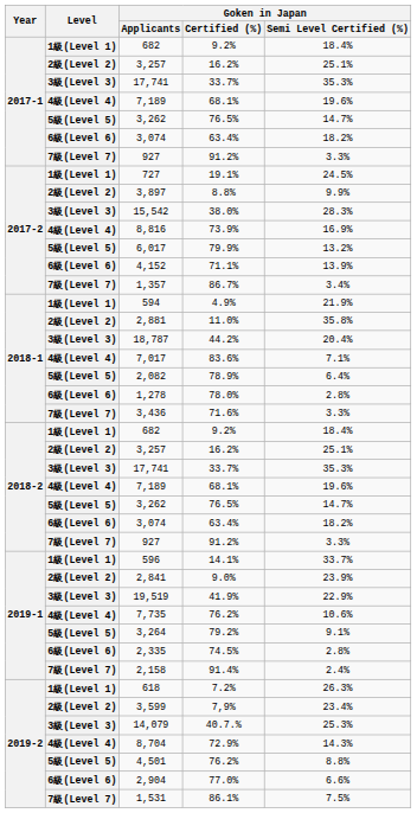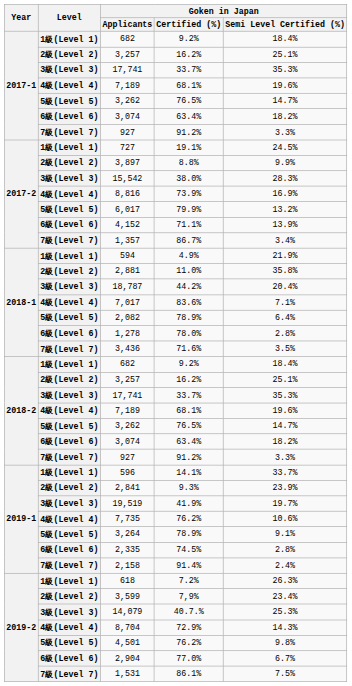 <table class="wikitable" style="text-align:center; ">
 <tr>
 <th rowspan="2">Year</th>
 <th rowspan="2">Level</th>
 <th colspan="3">Goken in Japan</th>
 </tr>
 <tr>
 <th>Applicants</th>
 <th>Certified (%)</th>
 <th>Semi Level Certified (%)</th>
 </tr>
 <tr>
 <th rowspan="7">2017-1</th>
 <th>1級(Level 1)</th>
 <td>682</td>
 <td>9.2%</td>
 <td>18.4%</td>
 </tr>
 <tr>
 <th>2級(Level 2)</th>
 <td>3,257</td>
 <td>16.2%</td>
 <td>25.1%</td>
 </tr>
 <tr>
 <th>3級(Level 3)</th>
 <td>17,741</td>
 <td>33.7%</td>
 <td>35.3%</td>
 </tr>
 <tr>
 <th>4級(Level 4)</th>
 <td>7,189</td>
 <td>68.1%</td>
 <td>19.6%</td>
 </tr>
 <tr>
 <th>5級(Level 5)</th>
 <td>3,262</td>
 <td>76.5%</td>
 <td>14.7%</td>
 </tr>
 <tr>
 <th>6級(Level 6)</th>
 <td>3,074</td>
 <td>63.4%</td>
 <td>18.2%</td>
 </tr>
 <tr>
 <th>7級(Level 7)</th>
 <td>927</td>
 <td>91.2%</td>
 <td>3.3%</td>
 </tr>
 <tr>
 <th rowspan="7">2017-2</th>
 <th>1級(Level 1)</th>
 <td>727</td>
 <td>19.1%</td>
 <td>24.5%</td>
 </tr>
 <tr>
 <th>2級(Level 2)</th>
 <td>3,897</td>
 <td>8.8%</td>
 <td>9.9%</td>
 </tr>
 <tr>
 <th>3級(Level 3)</th>
 <td>15,542</td>
 <td>38.0%</td>
 <td>28.3%</td>
 </tr>
 <tr>
 <th>4級(Level 4)</th>
 <td>8,816</td>
 <td>73.9%</td>
 <td>16.9%</td>
 </tr>
 <tr>
 <th>5級(Level 5)</th>
 <td>6,017</td>
 <td>79.9%</td>
 <td>13.2%</td>
 </tr>
 <tr>
 <th>6級(Level 6)</th>
 <td>4,152</td>
 <td>71.1%</td>
 <td>13.9%</td>
 </tr>
 <tr>
 <th>7級(Level 7)</th>
 <td>1,357</td>
 <td>86.7%</td>
 <td>3.4%</td>
 </tr>
 <tr>
 <th rowspan="7">2018-1</th>
 <th>1級(Level 1)</th>
 <td>594</td>
 <td>4.9%</td>
 <td>21.9%</td>
 </tr>
 <tr>
 <th>2級(Level 2)</th>
 <td>2,881</td>
 <td>11.0%</td>
 <td>35.8%</td>
 </tr>
 <tr>
 <th>3級(Level 3)</th>
 <td>18,787</td>
 <td>44.2%</td>
 <td>20.4%</td>
 </tr>
 <tr>
 <th>4級(Level 4)</th>
 <td>7,017</td>
 <td>83.6%</td>
 <td>7.1%</td>
 </tr>
 <tr>
 <th>5級(Level 5)</th>
 <td>2,082</td>
 <td>78.9%</td>
 <td>6.4%</td>
 </tr>
 <tr>
 <th>6級(Level 6)</th>
 <td>1,278</td>
 <td>78.0%</td>
 <td>2.8%</td>
 </tr>
 <tr>
 <th>7級(Level 7)</th>
 <td>3,436</td>
 <td>71.6%</td>
-<td>3.3%</td>
+<td>3.5%</td>
 </tr>
 <tr>
 <th rowspan="7">2018-2</th>
 <th>1級(Level 1)</th>
 <td>682</td>
 <td>9.2%</td>
 <td>18.4%</td>
 </tr>
 <tr>
 <th>2級(Level 2)</th>
 <td>3,257</td>
 <td>16.2%</td>
 <td>25.1%</td>
 </tr>
 <tr>
 <th>3級(Level 3)</th>
 <td>17,741</td>
 <td>33.7%</td>
 <td>35.3%</td>
 </tr>
 <tr>
 <th>4級(Level 4)</th>
 <td>7,189</td>
 <td>68.1%</td>
 <td>19.6%</td>
 </tr>
 <tr>
 <th>5級(Level 5)</th>
 <td>3,262</td>
 <td>76.5%</td>
 <td>14.7%</td>
 </tr>
 <tr>
 <th>6級(Level 6)</th>
 <td>3,074</td>
 <td>63.4%</td>
 <td>18.2%</td>
 </tr>
 <tr>
 <th>7級(Level 7)</th>
 <td>927</td>
 <td>91.2%</td>
 <td>3.3%</td>
 </tr>
 <tr>
 <th rowspan="7">2019-1</th>
 <th>1級(Level 1)</th>
 <td>596</td>
 <td>14.1%</td>
 <td>33.7%</td>
 </tr>
 <tr>
 <th>2級(Level 2)</th>
 <td>2,841</td>
-<td>9.0%</td>
+<td>9.3%</td>
 <td>23.9%</td>
 </tr>
 <tr>
 <th>3級(Level 3)</th>
 <td>19,519</td>
 <td>41.9%</td>
-<td>22.9%</td>
+<td>19.7%</td>
 </tr>
 <tr>
 <th>4級(Level 4)</th>
 <td>7,735</td>
 <td>76.2%</td>
 <td>10.6%</td>
 </tr>
 <tr>
 <th>5級(Level 5)</th>
 <td>3,264</td>
-<td>79.2%</td>
+<td>78.9%</td>
 <td>9.1%</td>
 </tr>
 <tr>
 <th>6級(Level 6)</th>
 <td>2,335</td>
 <td>74.5%</td>
 <td>2.8%</td>
 </tr>
 <tr>
 <th>7級(Level 7)</th>
 <td>2,158</td>
 <td>91.4%</td>
 <td>2.4%</td>
 </tr>
 <tr>
 <th rowspan="7">2019-2</th>
 <th>1級(Level 1)</th>
 <td>618</td>
 <td>7.2%</td>
 <td>26.3%</td>
 </tr>
 <tr>
 <th>2級(Level 2)</th>
 <td>3,599</td>
 <td>7,9%</td>
 <td>23.4%</td>
 </tr>
 <tr>
 <th>3級(Level 3)</th>
 <td>14,079</td>
 <td>40.7.%</td>
 <td>25.3%</td>
 </tr>
 <tr>
 <th>4級(Level 4)</th>
 <td>8,704</td>
 <td>72.9%</td>
 <td>14.3%</td>
 </tr>
 <tr>
 <th>5級(Level 5)</th>
 <td>4,501</td>
 <td>76.2%</td>
-<td>8.8%</td>
+<td>9.8%</td>
 </tr>
 <tr>
 <th>6級(Level 6)</th>
 <td>2,904</td>
 <td>77.0%</td>
-<td>6.6%</td>
+<td>6.7%</td>
 </tr>
 <tr>
 <th>7級(Level 7)</th>
 <td>1,531</td>
 <td>86.1%</td>
 <td>7.5%</td>
 </tr>
 </table>
